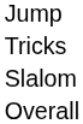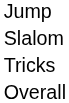 <table>
 <tr>
 <td>Jump<br></td>
+<td></td>
+<td></td>
+<td></td>
+</tr>
+<tr>
+<td>Slalom<br></td>
 <td></td>
 <td></td>
 <td></td>
 </tr>
 <tr>
 <td>Tricks<br></td>
 <td></td>
 <td></td>
 <td></td>
 </tr>
 <tr>
-<td>Slalom<br></td>
-<td></td>
-<td></td>
-<td></td>
-</tr>
-<tr>
 <td>Overall<br></td>
 <td></td>
 <td></td>
 <td></td>
 </tr>
 </table>
